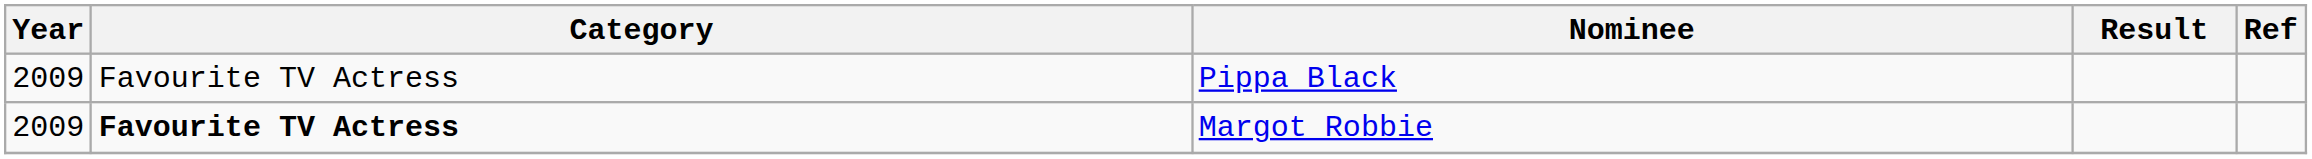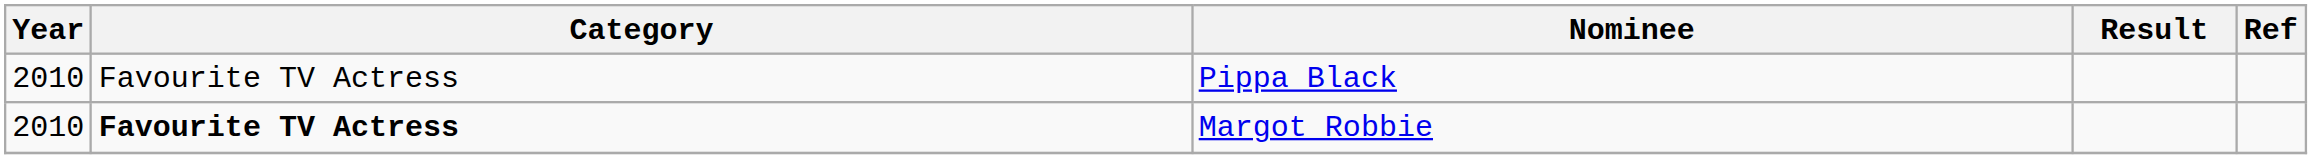 <table class="wikitable">
 <tr>
 <th>Year</th>
 <th width="470">Category</th>
 <th width="375">Nominee</th>
 <th width="65">Result</th>
 <th>Ref</th>
 </tr>
 <tr>
-<td>2009</td>
+<td>2010</td>
 <td>Favourite TV Actress</td>
 <td><a href='#'>Pippa Black</a></td>
 <td></td>
 <td align="center"></td>
 </tr>
 <tr>
-<td>2009</td>
+<td>2010</td>
 <td><strong>Favourite TV Actress</strong></td>
 <td><a href='#'>Margot Robbie</a></td>
 <td></td>
 <td align="center"></td>
 </tr>
 <tr>
 </tr>
 </table>
